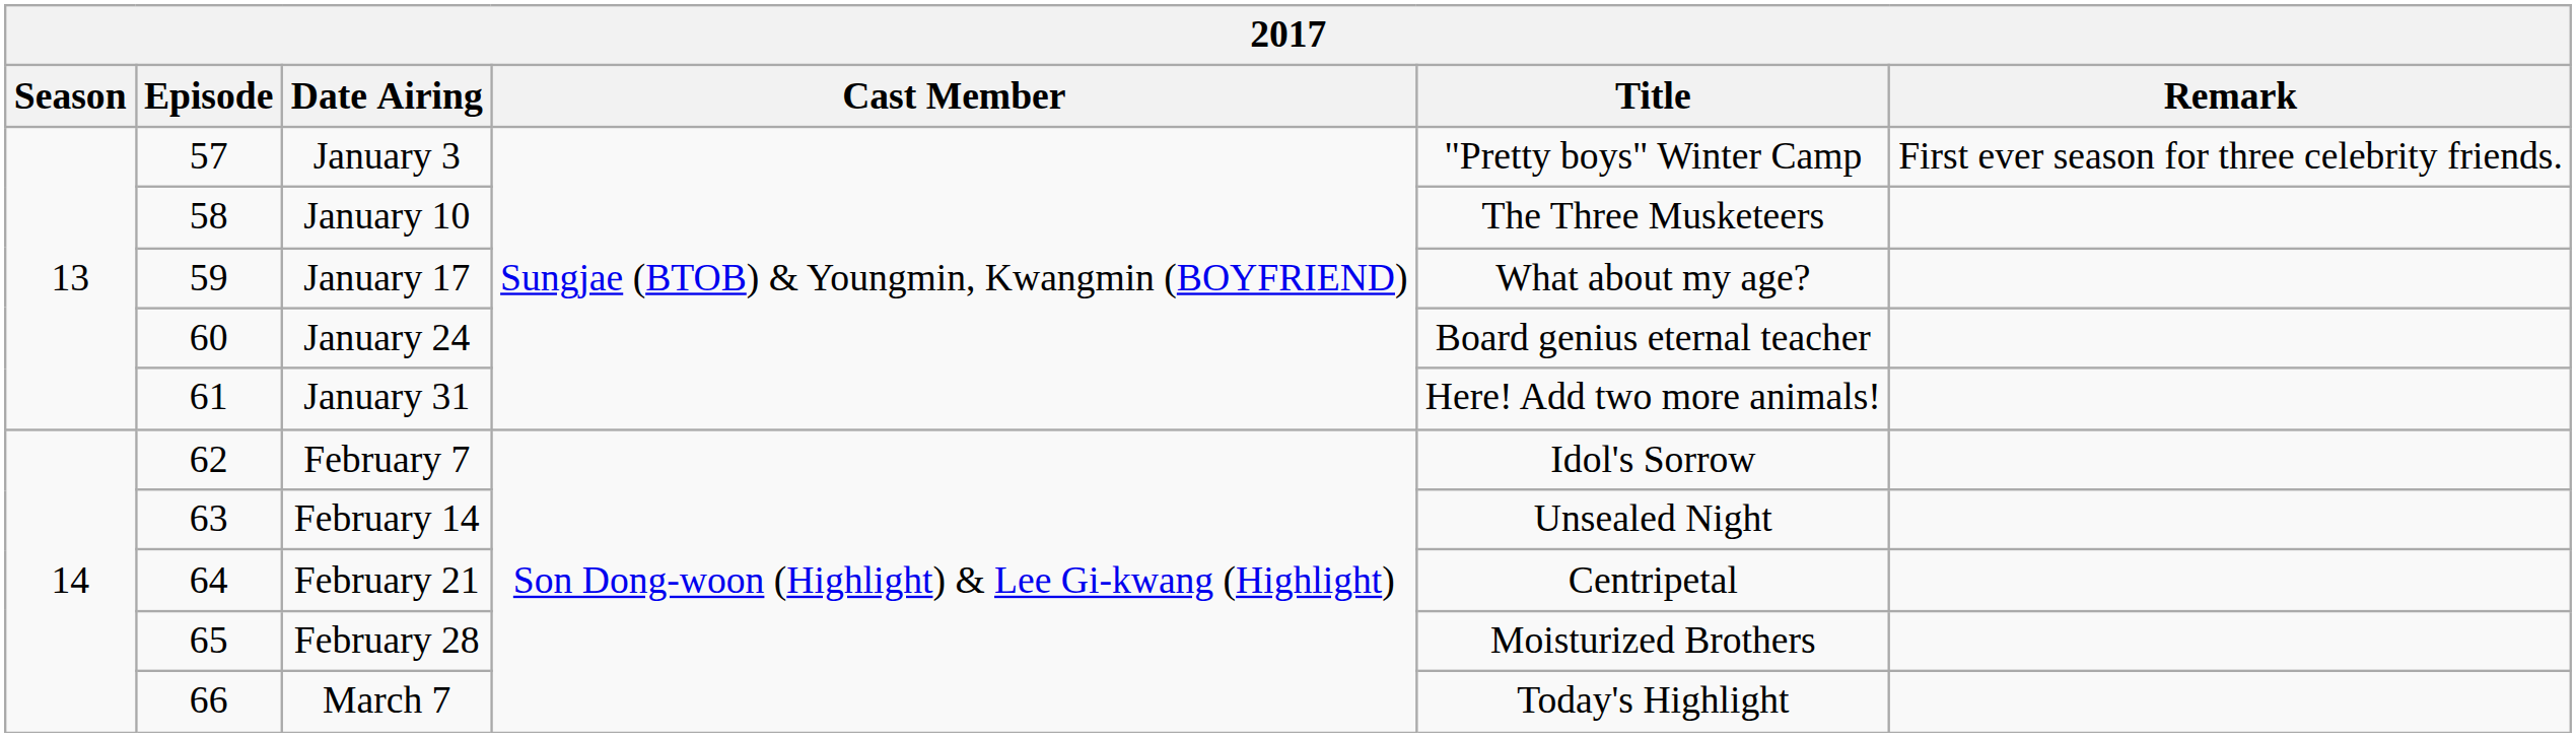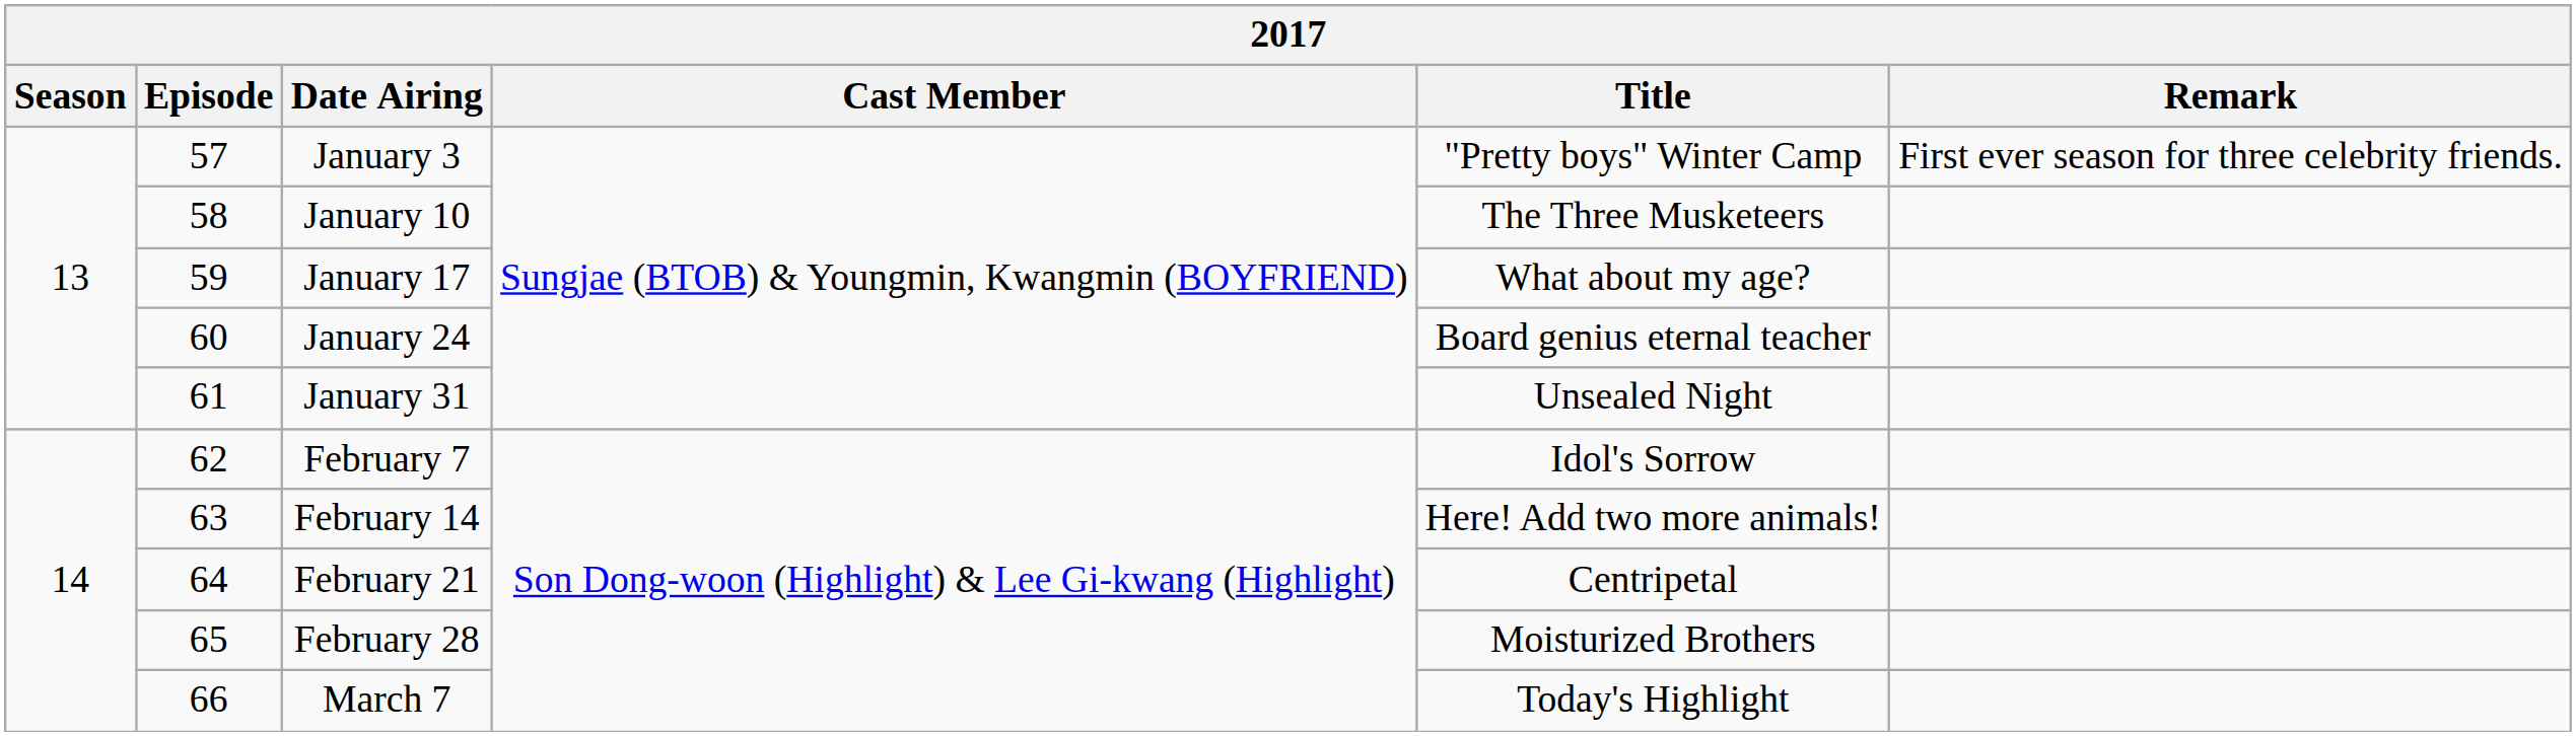 <table class="wikitable sortable" style="text-align:center;">
 <tr>
 <th colspan="6">2017</th>
 </tr>
 <tr>
 <th><strong>Season</strong></th>
 <th><strong>Episode</strong></th>
 <th><strong>Date</strong> <strong>Airing</strong></th>
 <th><strong>Cast Member</strong></th>
 <th><strong>Title</strong></th>
 <th><strong>Remark</strong></th>
 </tr>
 <tr>
 <td rowspan="5">13</td>
 <td>57</td>
 <td>January 3</td>
 <td rowspan="5"><a href='#'>Sungjae</a> (<a href='#'>BTOB</a>) & Youngmin, Kwangmin (<a href='#'>BOYFRIEND</a>) </td>
 <td>"Pretty boys" Winter Camp</td>
 <td>First ever season for three celebrity friends.</td>
 </tr>
 <tr>
 <td>58</td>
 <td>January 10</td>
 <td>The Three Musketeers</td>
 <td></td>
 </tr>
 <tr>
 <td>59</td>
 <td>January 17</td>
 <td>What about my age?</td>
 <td></td>
 </tr>
 <tr>
 <td>60</td>
 <td>January 24</td>
 <td>Board genius eternal teacher</td>
 <td></td>
 </tr>
 <tr>
 <td>61</td>
 <td>January 31</td>
-<td>Here! Add two more animals!</td>
+<td>Unsealed Night</td>
 <td></td>
 </tr>
 <tr>
 <td rowspan="5">14</td>
 <td>62</td>
 <td>February 7</td>
 <td rowspan="5"><a href='#'>Son Dong-woon</a> (<a href='#'>Highlight</a>) & <a href='#'>Lee Gi-kwang</a> (<a href='#'>Highlight</a>)</td>
 <td>Idol's Sorrow</td>
 <td></td>
 </tr>
 <tr>
 <td>63</td>
 <td>February 14</td>
-<td>Unsealed Night</td>
+<td>Here! Add two more animals!</td>
 <td></td>
 </tr>
 <tr>
 <td>64</td>
 <td>February 21</td>
 <td>Centripetal</td>
 <td></td>
 </tr>
 <tr>
 <td>65</td>
 <td>February 28</td>
 <td>Moisturized Brothers</td>
 <td></td>
 </tr>
 <tr>
 <td>66</td>
 <td>March 7</td>
 <td>Today's Highlight</td>
 <td></td>
 </tr>
 </table>
